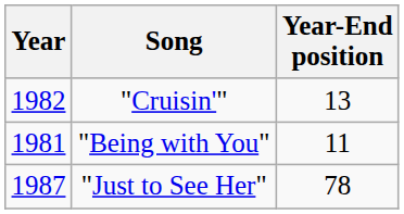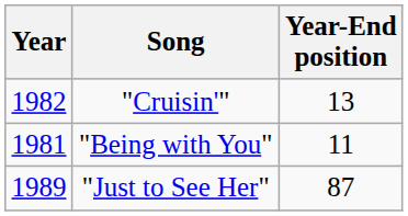 <table class="wikitable plainrowheaders" style="text-align:center;" border="1">
 <tr>
 <th>Year</th>
 <th>Song</th>
 <th>Year-End<br>position</th>
 </tr>
 <tr>
 <td scope="row"><a href='#'>1982</a></td>
 <td>"<a href='#'>Cruisin'</a>"</td>
 <td>13</td>
 </tr>
 <tr>
 <td scope="row"><a href='#'>1981</a></td>
 <td>"<a href='#'>Being with You</a>"</td>
 <td>11</td>
 </tr>
 <tr>
-<td scope="row"><a href='#'>1987</a></td>
+<td scope="row"><a href='#'>1989</a></td>
 <td>"<a href='#'>Just to See Her</a>"</td>
-<td>78</td>
+<td>87</td>
 </tr>
 </table>
